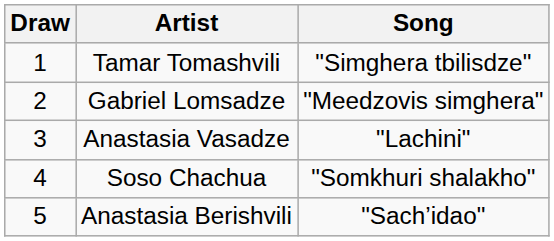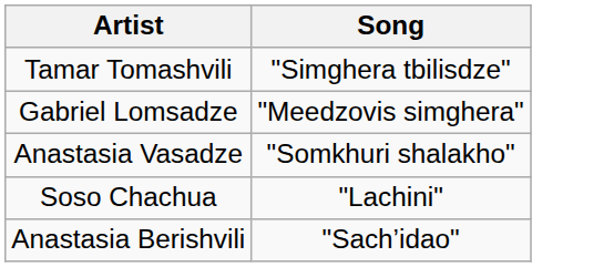 <table class="sortable wikitable" style="text-align:center;">
 <tr>
-<th>Draw</th>
 <th>Artist</th>
 <th>Song</th>
 </tr>
 <tr>
-<td>1</td>
 <td>Tamar Tomashvili</td>
 <td>"Simghera tbilisdze"<br></td>
 </tr>
 <tr>
-<td>2</td>
 <td>Gabriel Lomsadze</td>
 <td>"Meedzovis simghera"<br></td>
 </tr>
 <tr>
-<td>3</td>
 <td>Anastasia Vasadze</td>
+<td>"Somkhuri shalakho"<br></td>
+</tr>
+<tr>
+<td>Soso Chachua</td>
 <td>"Lachini"<br></td>
 </tr>
 <tr>
-<td>4</td>
-<td>Soso Chachua</td>
-<td>"Somkhuri shalakho"<br></td>
-</tr>
-<tr>
-<td>5</td>
 <td>Anastasia Berishvili</td>
 <td>"Sach’idao"<br></td>
 </tr>
 </table>
